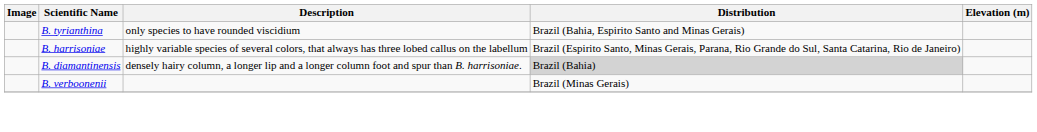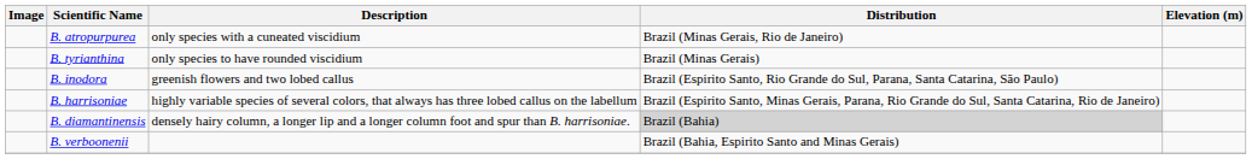 <table class="wikitable">
 <tr>
 <th>Image</th>
 <th>Scientific Name</th>
 <th>Description</th>
 <th>Distribution</th>
 <th>Elevation (m)</th>
 </tr>
 <tr>
 <td></td>
+<td><em><a href='#'>B. atropurpurea</a></em> </td>
+<td>only species with a cuneated viscidium</td>
+<td>Brazil (Minas Gerais, Rio de Janeiro)</td>
+<td></td>
+</tr>
+<tr>
+<td></td>
 <td><em><a href='#'>B. tyrianthina</a></em> </td>
 <td>only species to have rounded viscidium</td>
-<td>Brazil (Bahia, Espirito Santo and Minas Gerais)</td>
+<td>Brazil (Minas Gerais)</td>
+<td></td>
+</tr>
+<tr>
+<td></td>
+<td><em><a href='#'>B. inodora</a></em> </td>
+<td>greenish flowers and two lobed callus</td>
+<td>Brazil (Espirito Santo, Rio Grande do Sul, Parana, Santa Catarina, São Paulo)</td>
 <td></td>
 </tr>
 <tr>
 <td></td>
 <td><em><a href='#'>B. harrisoniae</a></em> </td>
 <td>highly variable species of several colors, that always has three lobed callus on the labellum</td>
 <td>Brazil (Espirito Santo, Minas Gerais, Parana, Rio Grande do Sul, Santa Catarina, Rio de Janeiro)</td>
 <td></td>
 </tr>
 <tr>
 <td></td>
 <td><em><a href='#'>B. diamantinensis</a></em> </td>
 <td>densely hairy column, a longer lip and a longer column foot and spur than <em>B. harrisoniae</em>.</td>
 <td style="background: lightgrey;">Brazil (Bahia)</td>
 <td></td>
 </tr>
 <tr>
 <td></td>
 <td><em><a href='#'>B. verboonenii</a></em> </td>
 <td></td>
-<td>Brazil (Minas Gerais)</td>
+<td>Brazil (Bahia, Espirito Santo and Minas Gerais)</td>
 <td></td>
 </tr>
 <tr>
 </tr>
 </table>
